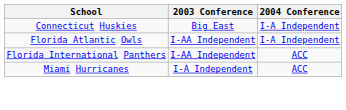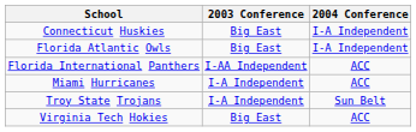 <table class="wikitable sortable">
 <tr>
 <th>School</th>
 <th>2003 Conference</th>
 <th>2004 Conference</th>
 </tr>
 <tr style="text-align:center;">
 <td><a href='#'>Connecticut</a> <a href='#'>Huskies</a></td>
 <td><a href='#'>Big East</a></td>
 <td><a href='#'>I-A Independent</a></td>
 </tr>
 <tr style="text-align:center;">
 <td><a href='#'>Florida Atlantic</a> <a href='#'>Owls</a></td>
-<td><a href='#'>I-AA Independent</a></td>
+<td><a href='#'>Big East</a></td>
 <td><a href='#'>I-A Independent</a></td>
 </tr>
 <tr style="text-align:center;">
 <td><a href='#'>Florida International</a> <a href='#'>Panthers</a></td>
 <td><a href='#'>I-AA Independent</a></td>
 <td><a href='#'>ACC</a></td>
 </tr>
 <tr style="text-align:center;">
 <td><a href='#'>Miami</a> <a href='#'>Hurricanes</a></td>
 <td><a href='#'>I-A Independent</a></td>
 <td><a href='#'>ACC</a></td>
 </tr>
+<tr style="text-align:center;">
+<td><a href='#'>Troy State</a> <a href='#'>Trojans</a></td>
+<td><a href='#'>I-A Independent</a></td>
+<td><a href='#'>Sun Belt</a></td>
+</tr>
+<tr style="text-align:center;">
+<td><a href='#'>Virginia Tech</a> <a href='#'>Hokies</a></td>
+<td><a href='#'>Big East</a></td>
+<td><a href='#'>ACC</a></td>
+</tr>
 </table>
